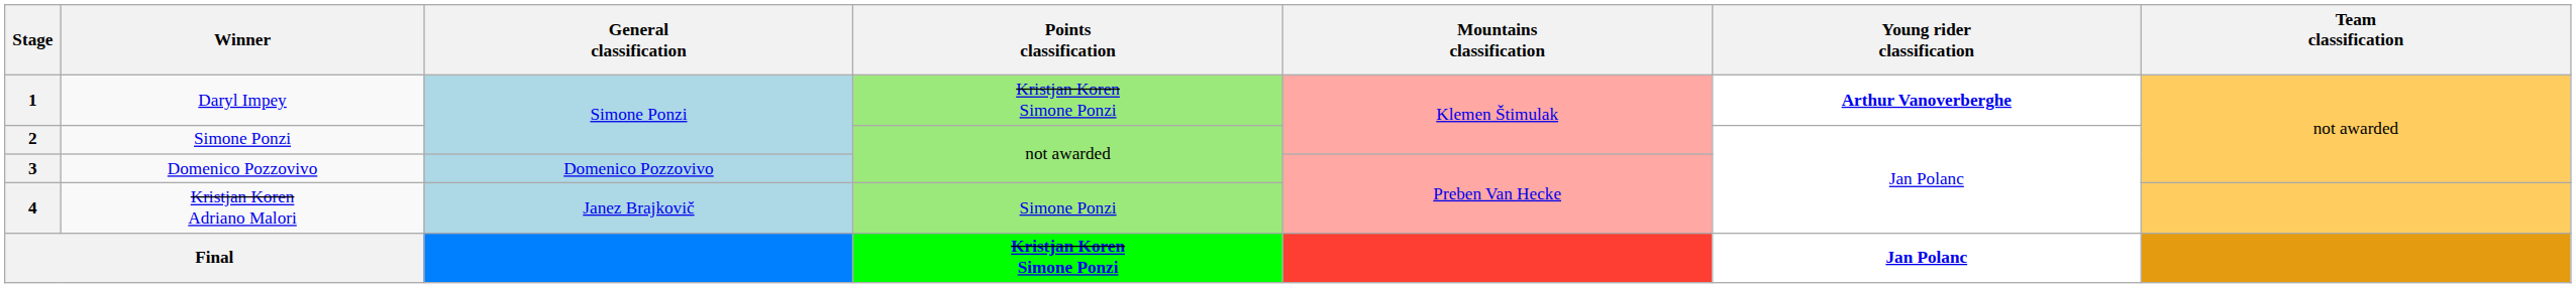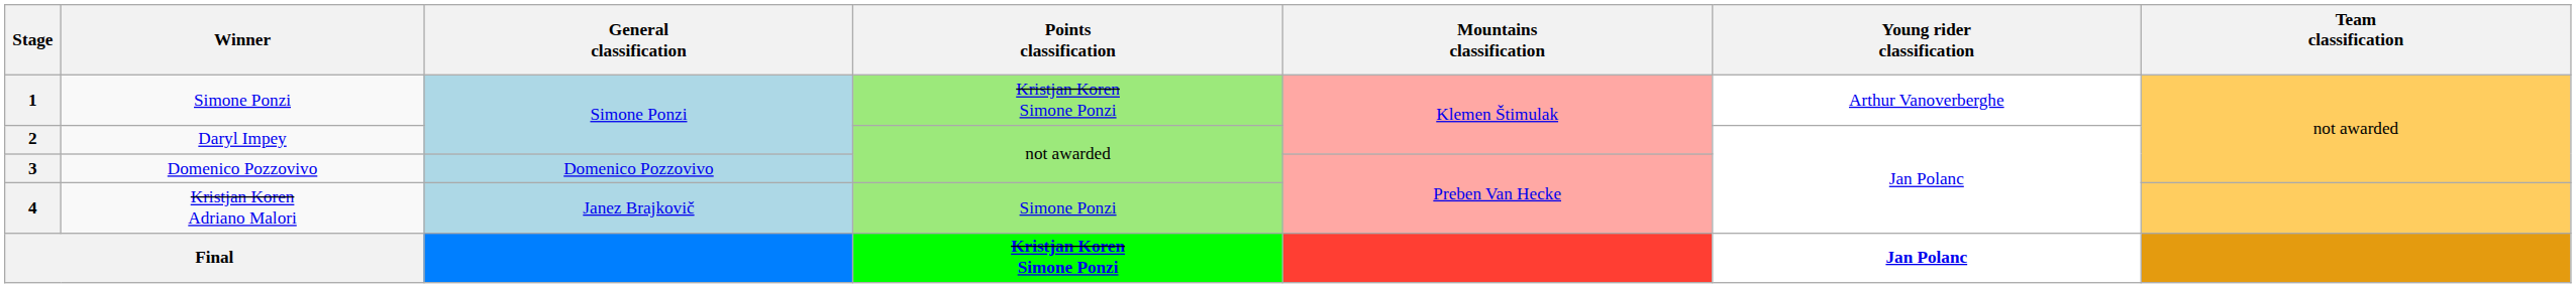 <table class="wikitable" style="text-align: center; font-size:smaller;">
 <tr>
 <th style="width:1%;">Stage</th>
 <th style="width:11%;">Winner</th>
 <th style="width:13%;">General<br>classification<br></th>
 <th style="width:13%;">Points<br>classification<br></th>
 <th style="width:13%;">Mountains<br>classification<br></th>
 <th style="width:13%;">Young rider<br>classification<br></th>
 <th style="width:13%;">Team<br>classification<br><br></th>
 </tr>
 <tr>
 <th>1</th>
-<td><a href='#'>Daryl Impey</a></td>
+<td><a href='#'>Simone Ponzi</a></td>
 <td style="background:lightblue;" rowspan=2><a href='#'>Simone Ponzi</a></td>
 <td style="background:#9CE97B;"><s><a href='#'>Kristjan Koren</a></s><br><a href='#'>Simone Ponzi</a></td>
 <td style="background:#FFA8A4;" rowspan=2><a href='#'>Klemen Štimulak</a></td>
-<td style="background:white;"><strong><a href='#'>Arthur Vanoverberghe</a></strong></td>
+<td style="background:white;"><a href='#'>Arthur Vanoverberghe</a></td>
 <td style="background:#FFCD5F;" rowspan=3>not awarded</td>
 </tr>
 <tr>
 <th>2</th>
-<td><a href='#'>Simone Ponzi</a></td>
+<td><a href='#'>Daryl Impey</a></td>
 <td style="background:#9CE97B;" rowspan=2>not awarded</td>
 <td style="background:white;" rowspan=3><a href='#'>Jan Polanc</a></td>
 </tr>
 <tr>
 <th>3</th>
 <td><a href='#'>Domenico Pozzovivo</a></td>
 <td style="background:lightblue;"><a href='#'>Domenico Pozzovivo</a></td>
 <td style="background:#FFA8A4;" rowspan=2><a href='#'>Preben Van Hecke</a></td>
 </tr>
 <tr>
 <th>4</th>
 <td><s><a href='#'>Kristjan Koren</a></s><br><a href='#'>Adriano Malori</a></td>
 <td style="background:lightblue;"><a href='#'>Janez Brajkovič</a></td>
 <td style="background:#9CE97B;"><a href='#'>Simone Ponzi</a></td>
 <td style="background:#FFCD5F;"></td>
 </tr>
 <tr>
 <th colspan="2"><strong>Final</strong></th>
 <th style="background:#007FFF;"></th>
 <th style="background:#00FF00;"><s><a href='#'>Kristjan Koren</a></s><br><a href='#'>Simone Ponzi</a></th>
 <th style="background:#FF3E33;"></th>
 <th style="background:white;"><a href='#'>Jan Polanc</a></th>
 <th style="background:#E49B0F;"></th>
 </tr>
 </table>
